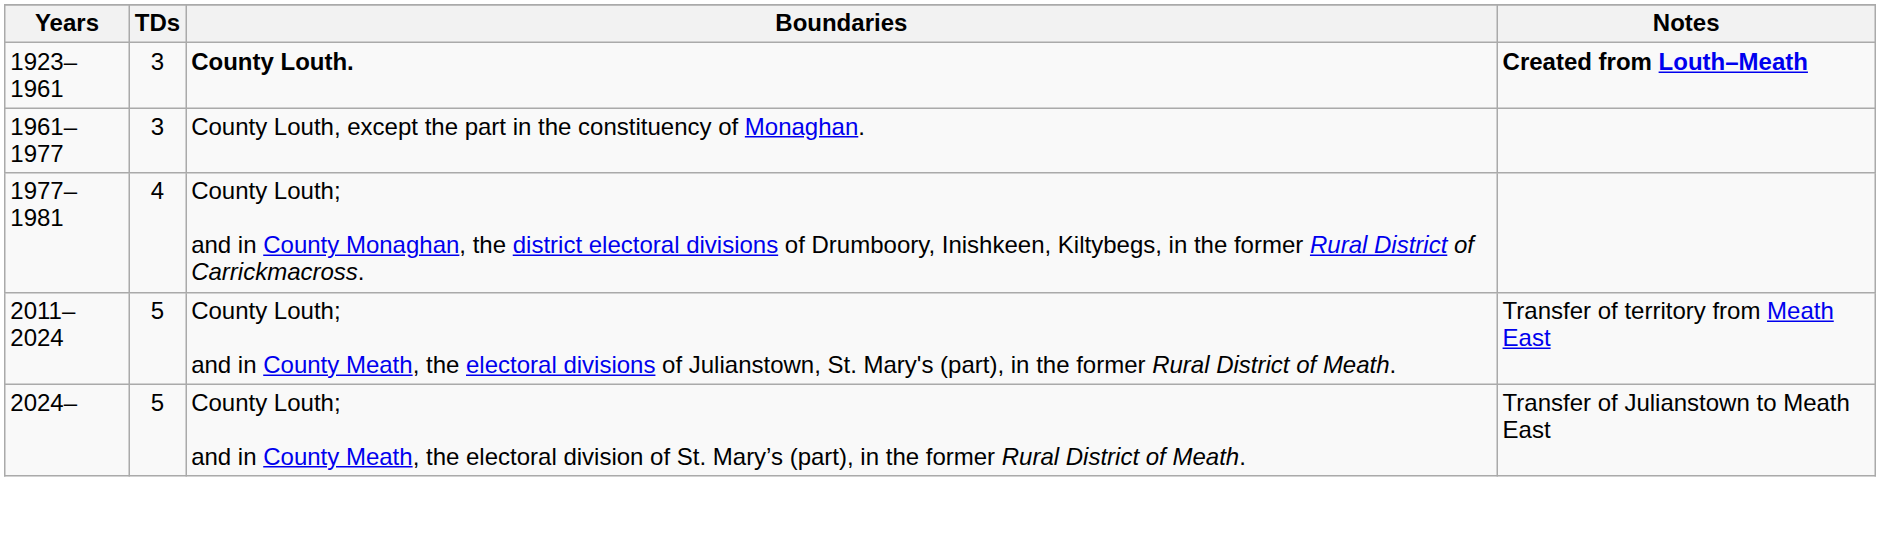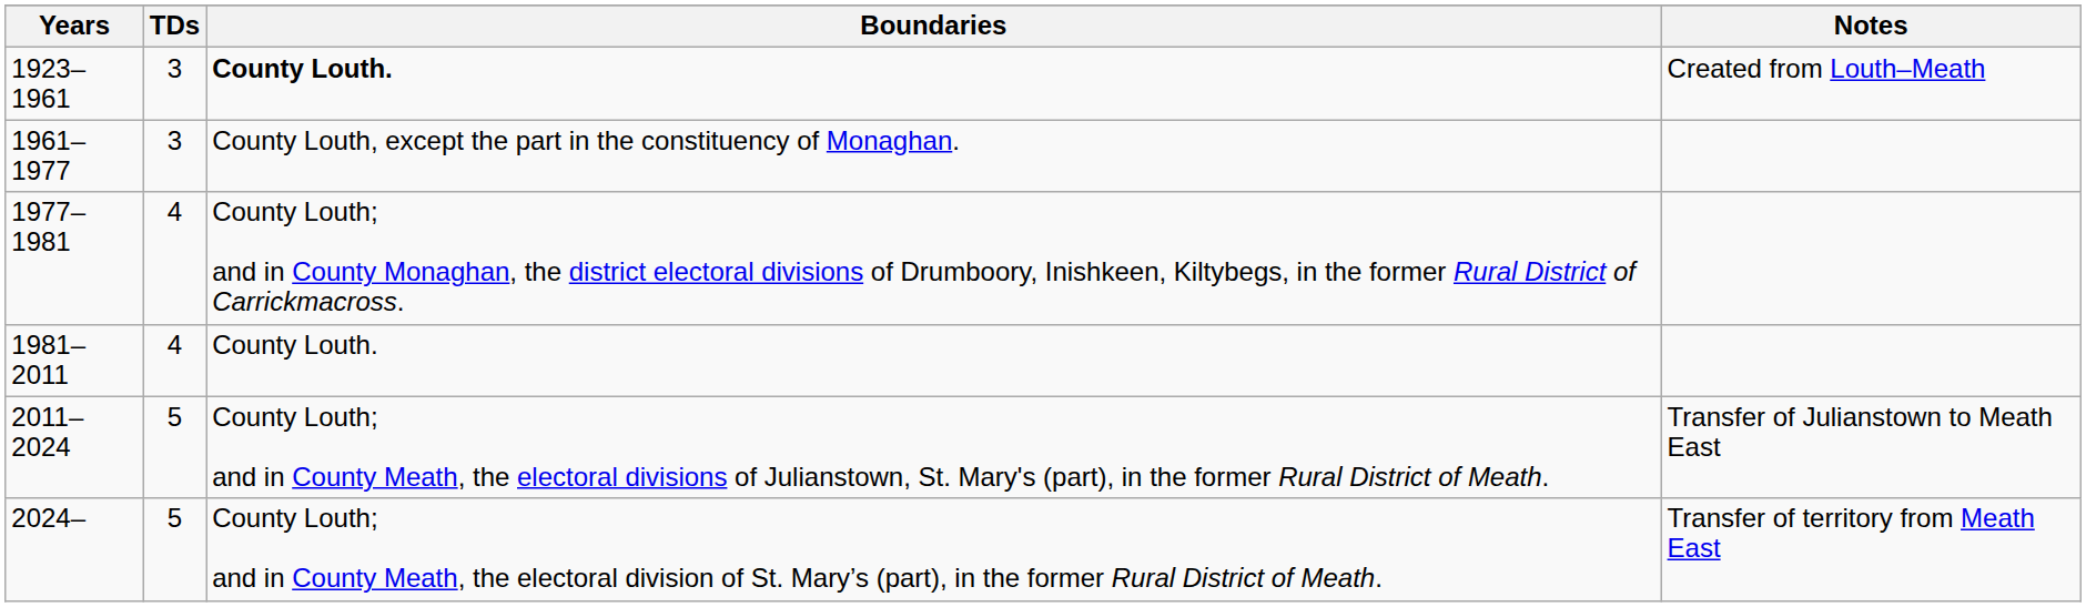 <table class="wikitable">
 <tr bgcolor="green">
 </tr>
 <tr>
 <th>Years</th>
 <th>TDs</th>
 <th>Boundaries</th>
 <th>Notes</th>
 </tr>
 <tr valign="top">
 <td>1923–1961</td>
 <td align="center">3</td>
 <td><strong>County Louth.</strong></td>
-<td><strong>Created from <a href='#'>Louth–Meath</a></strong></td>
+<td>Created from <a href='#'>Louth–Meath</a></td>
 </tr>
 <tr valign="top">
 <td>1961–1977</td>
 <td align="center">3</td>
 <td>County Louth, except the part in the constituency of <a href='#'>Monaghan</a>.</td>
 <td></td>
 </tr>
 <tr valign="top">
 <td>1977–1981</td>
 <td align="center">4</td>
 <td>County Louth;<br><br>and in <a href='#'>County Monaghan</a>, the <a href='#'>district electoral divisions</a> of Drumboory, Inishkeen, Kiltybegs, in the former <em><a href='#'>Rural District</a> of Carrickmacross</em>.</td>
 <td></td>
 </tr>
 <tr valign="top">
+<td>1981–2011</td>
+<td align="center">4</td>
+<td>County Louth.</td>
+<td></td>
+</tr>
+<tr valign="top">
 <td>2011–2024</td>
 <td align="center">5</td>
 <td>County Louth;<br><br>and in <a href='#'>County Meath</a>, the <a href='#'>electoral divisions</a> of Julianstown, St. Mary's (part), in the former <em>Rural District of Meath</em>.</td>
-<td>Transfer of territory from <a href='#'>Meath East</a></td>
+<td>Transfer of Julianstown to Meath East</td>
 </tr>
 <tr valign="top">
 <td>2024–</td>
 <td align="center">5</td>
 <td>County Louth;<br><br>and in <a href='#'>County Meath</a>, the electoral division of St. Mary’s (part), in the former <em>Rural District of Meath</em>.</td>
-<td>Transfer of Julianstown to Meath East</td>
+<td>Transfer of territory from <a href='#'>Meath East</a></td>
 </tr>
 </table>
